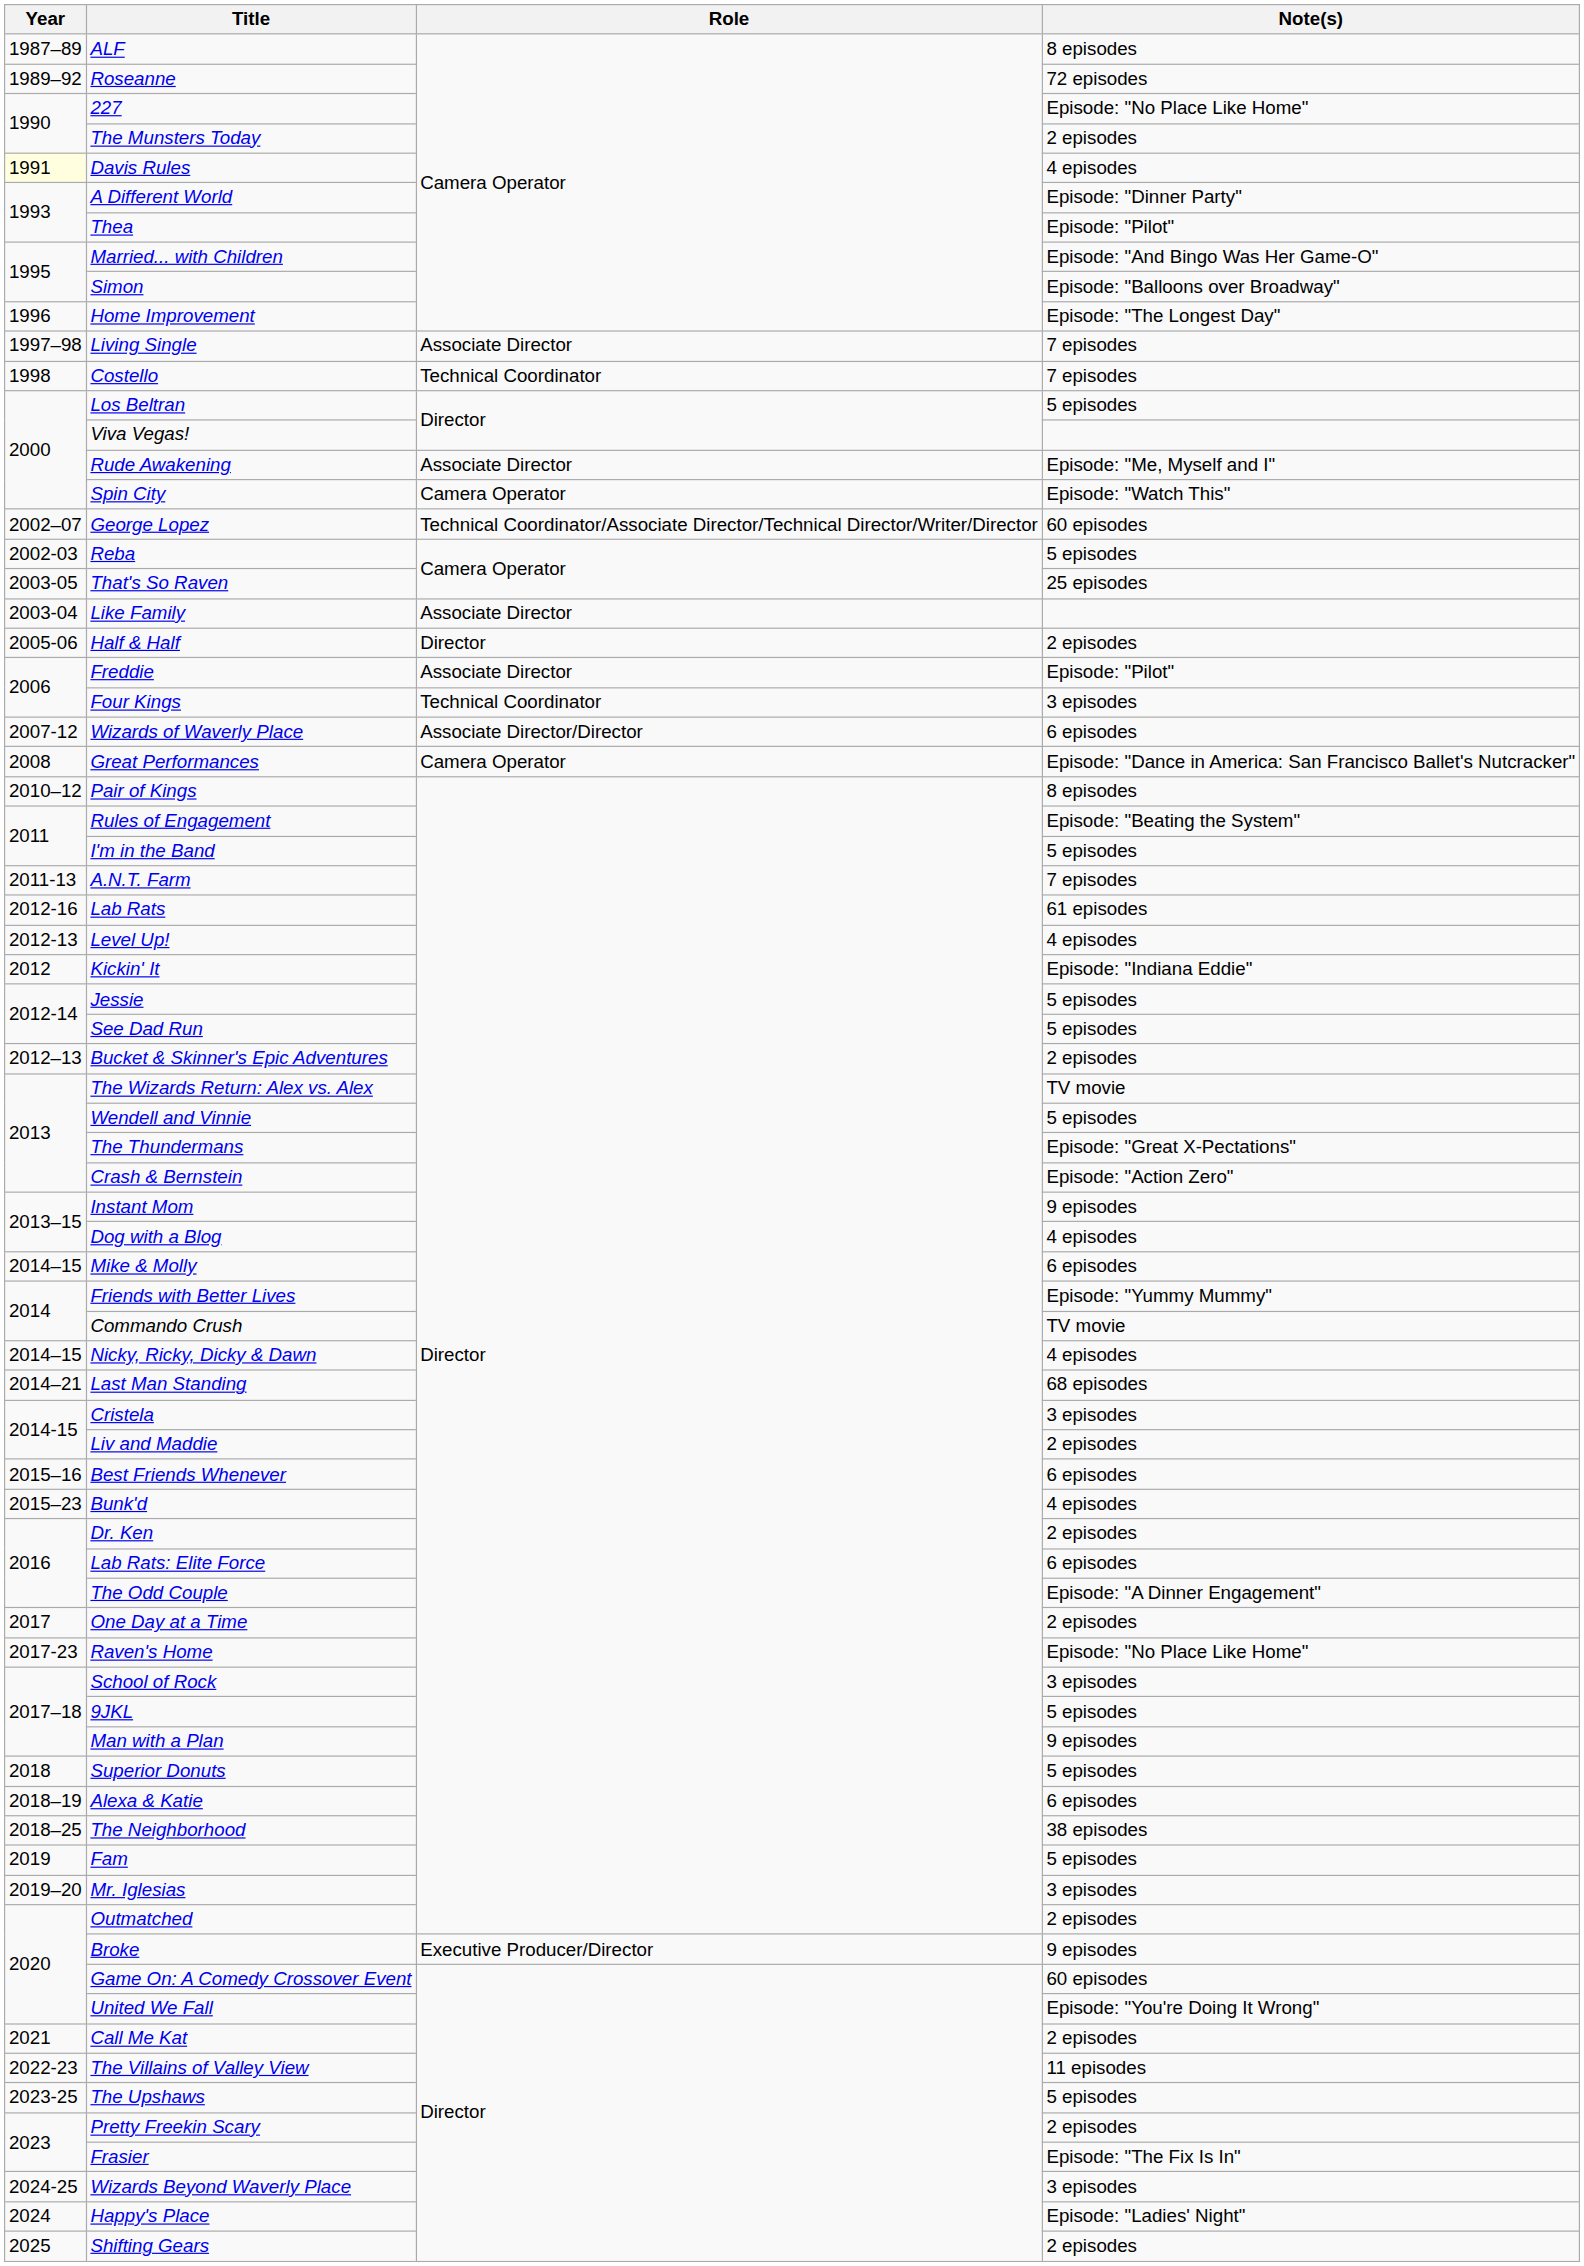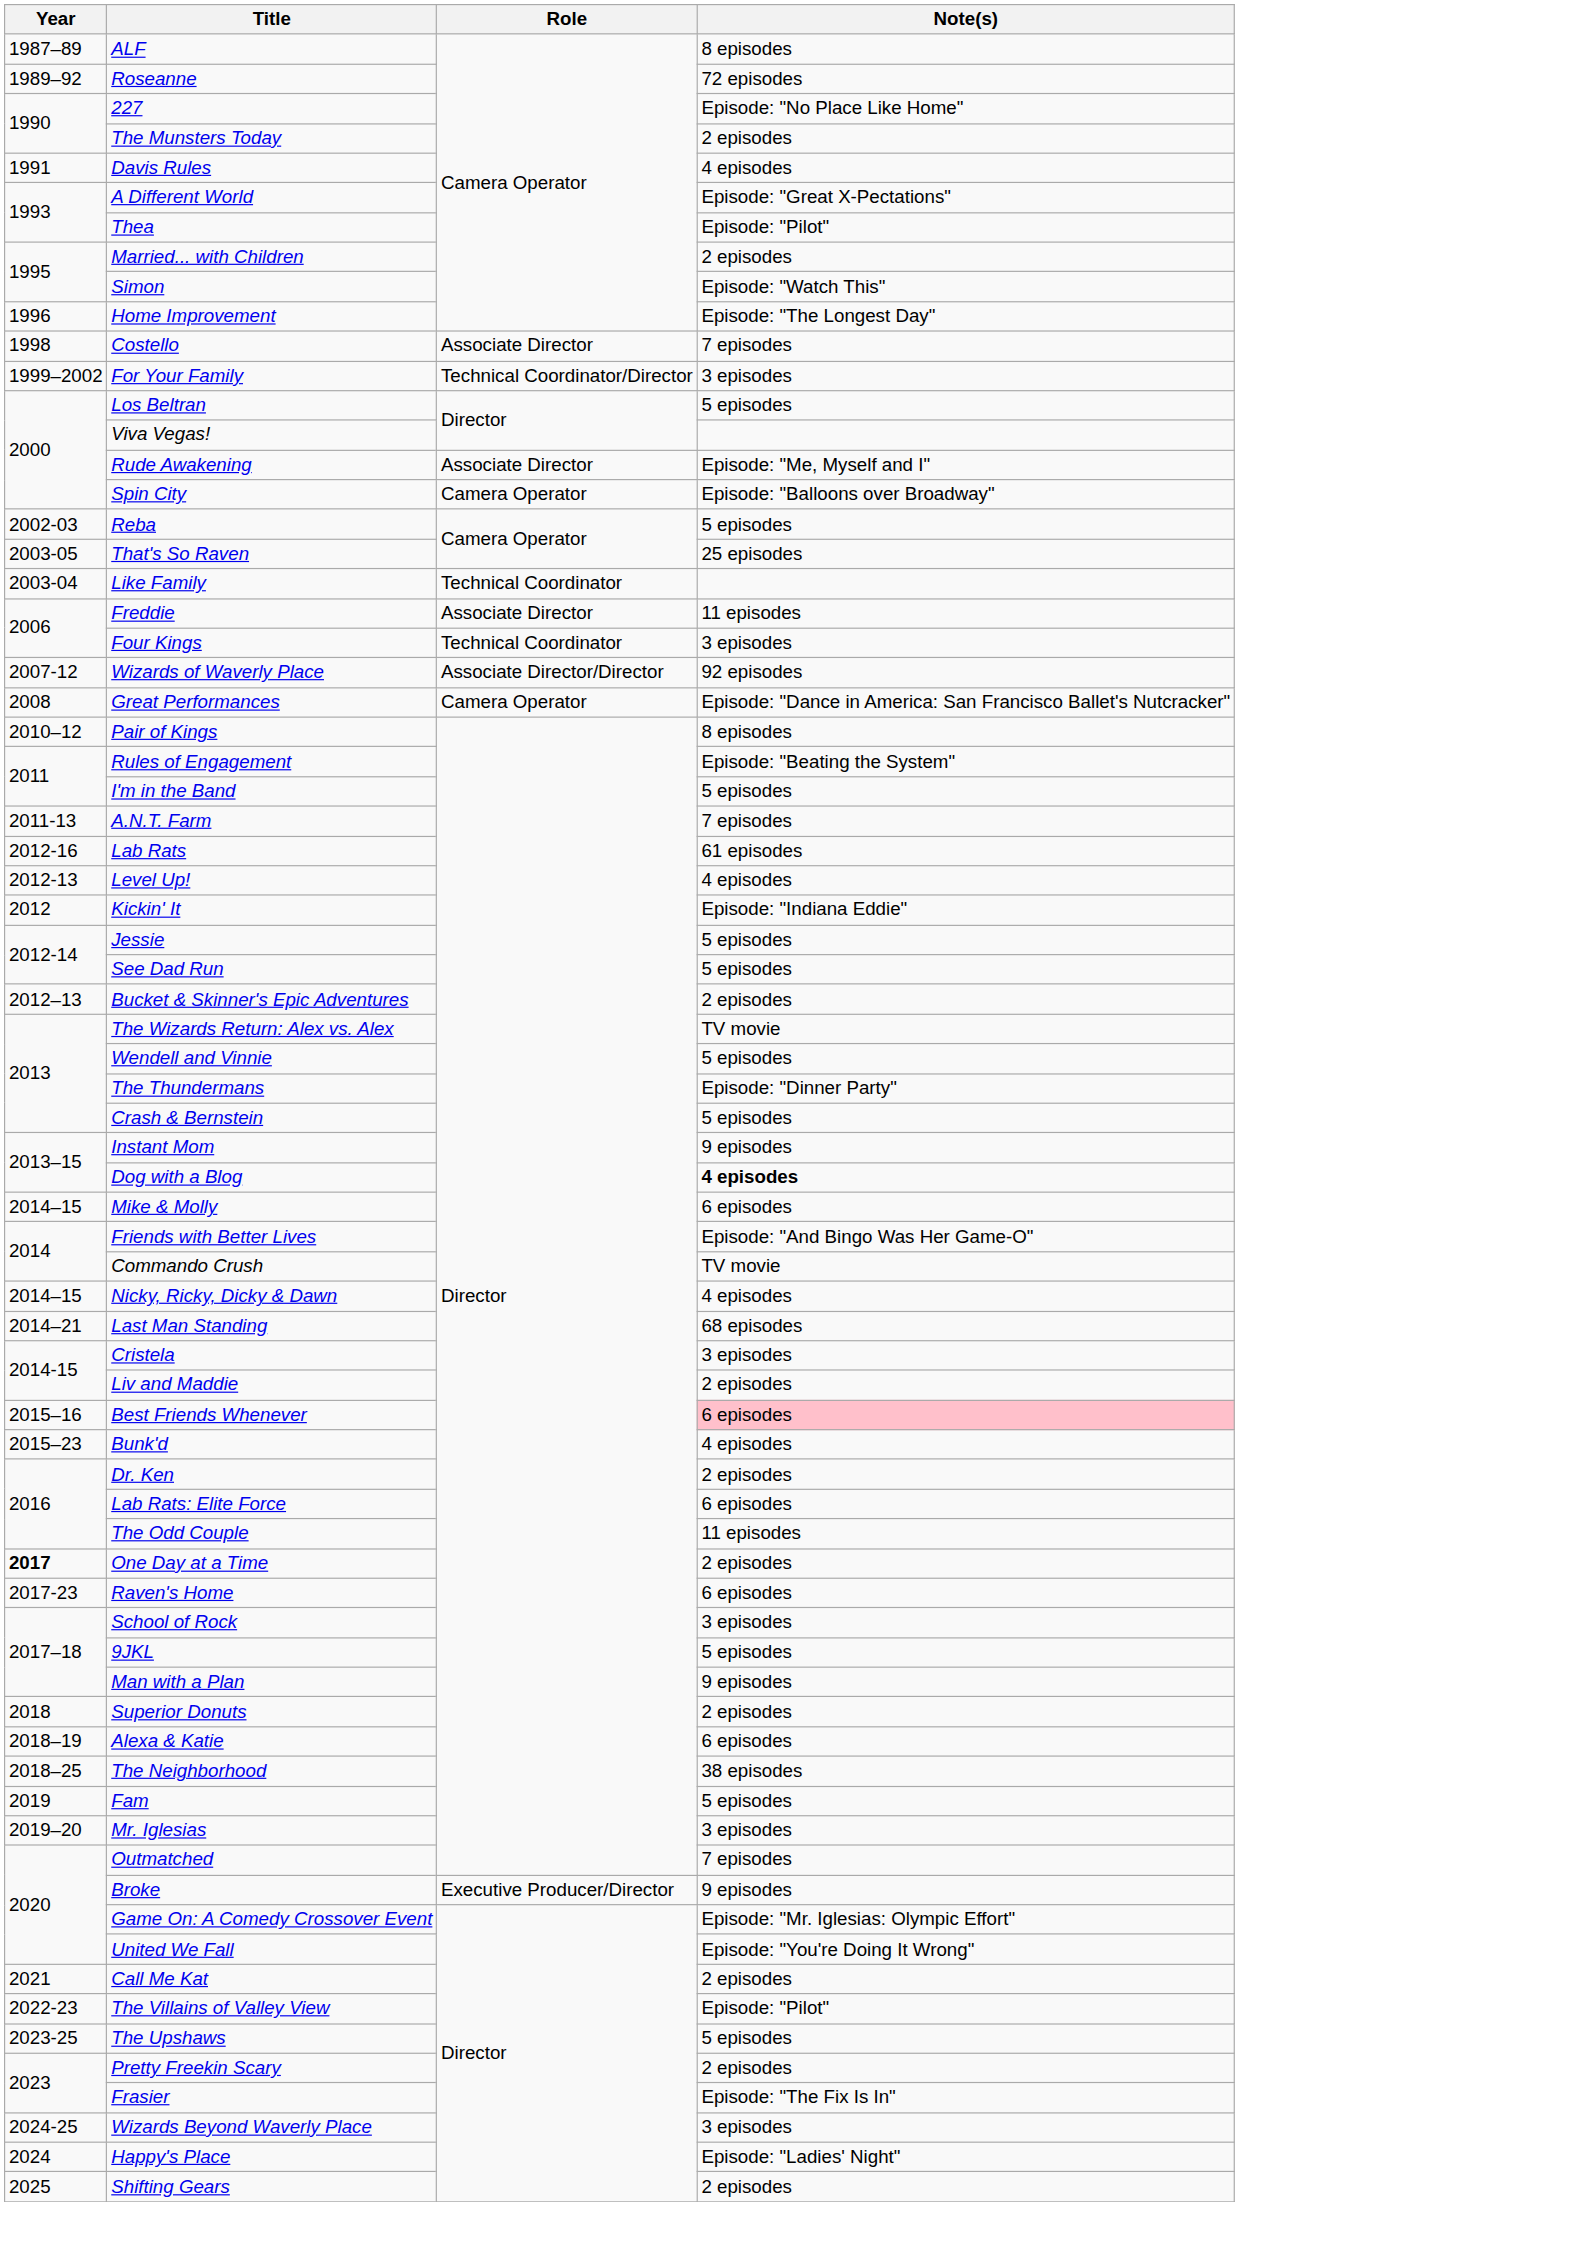 <table class="wikitable">
 <tr>
 <th>Year</th>
 <th>Title</th>
 <th>Role</th>
 <th>Note(s)</th>
 </tr>
 <tr>
 <td>1987–89</td>
 <td><em><a href='#'>ALF</a></em></td>
 <td rowspan=10>Camera Operator</td>
 <td>8 episodes</td>
 </tr>
 <tr>
 <td>1989–92</td>
 <td><em><a href='#'>Roseanne</a></em></td>
 <td>72 episodes</td>
 </tr>
 <tr>
 <td rowspan=2>1990</td>
 <td><em><a href='#'>227</a></em></td>
 <td>Episode: "No Place Like Home"</td>
 </tr>
 <tr>
 <td><em><a href='#'>The Munsters Today</a></em></td>
 <td>2 episodes</td>
 </tr>
 <tr>
-<td style="background: lightyellow;">1991</td>
+<td>1991</td>
 <td><em><a href='#'>Davis Rules</a></em></td>
 <td>4 episodes</td>
 </tr>
 <tr>
 <td rowspan=2>1993</td>
 <td><em><a href='#'>A Different World</a></em></td>
-<td>Episode: "Dinner Party"</td>
+<td>Episode: "Great X-Pectations"</td>
 </tr>
 <tr>
 <td><em><a href='#'>Thea</a></em></td>
 <td>Episode: "Pilot"</td>
 </tr>
 <tr>
 <td rowspan=2>1995</td>
 <td><em><a href='#'>Married... with Children</a></em></td>
-<td>Episode: "And Bingo Was Her Game-O"</td>
+<td>2 episodes</td>
 </tr>
 <tr>
 <td><em><a href='#'>Simon</a></em></td>
-<td>Episode: "Balloons over Broadway"</td>
+<td>Episode: "Watch This"</td>
 </tr>
 <tr>
 <td>1996</td>
 <td><em><a href='#'>Home Improvement</a></em></td>
 <td>Episode: "The Longest Day"</td>
 </tr>
 <tr>
-<td>1997–98</td>
-<td><em><a href='#'>Living Single</a></em></td>
+<td>1998</td>
+<td><em><a href='#'>Costello</a></em></td>
 <td>Associate Director</td>
 <td>7 episodes</td>
 </tr>
 <tr>
-<td>1998</td>
-<td><em><a href='#'>Costello</a></em></td>
-<td>Technical Coordinator</td>
-<td>7 episodes</td>
+<td>1999–2002</td>
+<td><em><a href='#'>For Your Family</a></em></td>
+<td>Technical Coordinator/Director</td>
+<td>3 episodes</td>
 </tr>
 <tr>
 <td rowspan=4>2000</td>
 <td><em><a href='#'>Los Beltran</a></em></td>
 <td rowspan=2>Director</td>
 <td>5 episodes</td>
 </tr>
 <tr>
 <td><em>Viva Vegas!</em></td>
 <td></td>
 </tr>
 <tr>
 <td><em><a href='#'>Rude Awakening</a></em></td>
 <td>Associate Director</td>
 <td>Episode: "Me, Myself and I"</td>
 </tr>
 <tr>
 <td><em><a href='#'>Spin City</a></em></td>
 <td>Camera Operator</td>
-<td>Episode: "Watch This"</td>
-</tr>
-<tr>
-<td>2002–07</td>
-<td><em><a href='#'>George Lopez</a></em></td>
-<td>Technical Coordinator/Associate Director/Technical Director/Writer/Director</td>
-<td>60 episodes</td>
+<td>Episode: "Balloons over Broadway"</td>
 </tr>
 <tr>
 <td>2002-03</td>
 <td><em><a href='#'>Reba</a></em></td>
 <td rowspan=2>Camera Operator</td>
 <td>5 episodes</td>
 </tr>
 <tr>
 <td>2003-05</td>
 <td><em><a href='#'>That's So Raven</a></em></td>
 <td>25 episodes</td>
 </tr>
 <tr>
 <td>2003-04</td>
 <td><em><a href='#'>Like Family</a></em></td>
-<td>Associate Director</td>
+<td>Technical Coordinator</td>
 <td></td>
-</tr>
-<tr>
-<td>2005-06</td>
-<td><em><a href='#'>Half & Half</a></em></td>
-<td>Director</td>
-<td>2 episodes</td>
 </tr>
 <tr>
 <td rowspan=2>2006</td>
 <td><em><a href='#'>Freddie</a></em></td>
 <td>Associate Director</td>
-<td>Episode: "Pilot"</td>
+<td>11 episodes</td>
 </tr>
 <tr>
 <td><em><a href='#'>Four Kings</a></em></td>
 <td>Technical Coordinator</td>
 <td>3 episodes</td>
 </tr>
 <tr>
 <td>2007-12</td>
 <td><em><a href='#'>Wizards of Waverly Place</a></em></td>
 <td>Associate Director/Director</td>
-<td>6 episodes</td>
+<td>92 episodes</td>
 </tr>
 <tr>
 <td>2008</td>
 <td><em><a href='#'>Great Performances</a></em></td>
 <td>Camera Operator</td>
 <td>Episode: "Dance in America: San Francisco Ballet's Nutcracker"</td>
 </tr>
 <tr>
 <td>2010–12</td>
 <td><em><a href='#'>Pair of Kings</a></em></td>
 <td rowspan=39>Director</td>
 <td>8 episodes</td>
 </tr>
 <tr>
 <td rowspan=2>2011</td>
 <td><em><a href='#'>Rules of Engagement</a></em></td>
 <td>Episode: "Beating the System"</td>
 </tr>
 <tr>
 <td><em><a href='#'>I'm in the Band</a></em></td>
 <td>5 episodes</td>
 </tr>
 <tr>
 <td>2011-13</td>
 <td><em><a href='#'>A.N.T. Farm</a></em></td>
 <td>7 episodes</td>
 </tr>
 <tr>
 <td>2012-16</td>
 <td><em><a href='#'>Lab Rats</a></em></td>
 <td>61 episodes</td>
 </tr>
 <tr>
 <td>2012-13</td>
 <td><em><a href='#'>Level Up!</a></em></td>
 <td>4 episodes</td>
 </tr>
 <tr>
 <td>2012</td>
 <td><em><a href='#'>Kickin' It</a></em></td>
 <td>Episode: "Indiana Eddie"</td>
 </tr>
 <tr>
 <td rowspan=2>2012-14</td>
 <td><em><a href='#'>Jessie</a></em></td>
 <td>5 episodes</td>
 </tr>
 <tr>
 <td><em><a href='#'>See Dad Run</a></em></td>
 <td>5 episodes</td>
 </tr>
 <tr>
 <td>2012–13</td>
 <td><em><a href='#'>Bucket & Skinner's Epic Adventures</a></em></td>
 <td>2 episodes</td>
 </tr>
 <tr>
 <td rowspan=4>2013</td>
 <td><em><a href='#'>The Wizards Return: Alex vs. Alex</a></em></td>
 <td>TV movie</td>
 </tr>
 <tr>
 <td><em><a href='#'>Wendell and Vinnie</a></em></td>
 <td>5 episodes</td>
 </tr>
 <tr>
 <td><em><a href='#'>The Thundermans</a></em></td>
-<td>Episode: "Great X-Pectations"</td>
+<td>Episode: "Dinner Party"</td>
 </tr>
 <tr>
 <td><em><a href='#'>Crash & Bernstein</a></em></td>
-<td>Episode: "Action Zero"</td>
+<td>5 episodes</td>
 </tr>
 <tr>
 <td rowspan=2>2013–15</td>
 <td><em><a href='#'>Instant Mom</a></em></td>
 <td>9 episodes</td>
 </tr>
 <tr>
 <td><em><a href='#'>Dog with a Blog</a></em></td>
-<td>4 episodes</td>
+<td><strong>4 episodes</strong></td>
 </tr>
 <tr>
 <td>2014–15</td>
 <td><em><a href='#'>Mike & Molly</a></em></td>
 <td>6 episodes</td>
 </tr>
 <tr>
 <td rowspan=2>2014</td>
 <td><em><a href='#'>Friends with Better Lives</a></em></td>
-<td>Episode: "Yummy Mummy"</td>
+<td>Episode: "And Bingo Was Her Game-O"</td>
 </tr>
 <tr>
 <td><em>Commando Crush</em></td>
 <td>TV movie</td>
 </tr>
 <tr>
 <td>2014–15</td>
 <td><em><a href='#'>Nicky, Ricky, Dicky & Dawn</a></em></td>
 <td>4 episodes</td>
 </tr>
 <tr>
 <td>2014–21</td>
 <td><em><a href='#'>Last Man Standing</a></em></td>
 <td>68 episodes</td>
 </tr>
 <tr>
 <td rowspan=2>2014-15</td>
 <td><em><a href='#'>Cristela</a></em></td>
 <td>3 episodes</td>
 </tr>
 <tr>
 <td><em><a href='#'>Liv and Maddie</a></em></td>
 <td>2 episodes</td>
 </tr>
 <tr>
 <td>2015–16</td>
 <td><em><a href='#'>Best Friends Whenever</a></em></td>
-<td>6 episodes</td>
+<td style="background: pink;">6 episodes</td>
 </tr>
 <tr>
 <td>2015–23</td>
 <td><em><a href='#'>Bunk'd</a></em></td>
 <td>4 episodes</td>
 </tr>
 <tr>
 <td rowspan=3>2016</td>
 <td><em><a href='#'>Dr. Ken</a></em></td>
 <td>2 episodes</td>
 </tr>
 <tr>
 <td><em><a href='#'>Lab Rats: Elite Force</a></em></td>
 <td>6 episodes</td>
 </tr>
 <tr>
 <td><em><a href='#'>The Odd Couple</a></em></td>
-<td>Episode: "A Dinner Engagement"</td>
+<td>11 episodes</td>
 </tr>
 <tr>
-<td>2017</td>
+<td><strong>2017</strong></td>
 <td><em><a href='#'>One Day at a Time</a></em></td>
 <td>2 episodes</td>
 </tr>
 <tr>
 <td>2017-23</td>
 <td><em><a href='#'>Raven's Home</a></em></td>
-<td>Episode: "No Place Like Home"</td>
+<td>6 episodes</td>
 </tr>
 <tr>
 <td rowspan=3>2017–18</td>
 <td><em><a href='#'>School of Rock</a></em></td>
 <td>3 episodes</td>
 </tr>
 <tr>
 <td><em><a href='#'>9JKL</a></em></td>
 <td>5 episodes</td>
 </tr>
 <tr>
 <td><em><a href='#'>Man with a Plan</a></em></td>
 <td>9 episodes</td>
 </tr>
 <tr>
 <td>2018</td>
 <td><em><a href='#'>Superior Donuts</a></em></td>
-<td>5 episodes</td>
+<td>2 episodes</td>
 </tr>
 <tr>
 <td>2018–19</td>
 <td><em><a href='#'>Alexa & Katie</a></em></td>
 <td>6 episodes</td>
 </tr>
 <tr>
 <td>2018–25</td>
 <td><em><a href='#'>The Neighborhood</a></em></td>
 <td>38 episodes</td>
 </tr>
 <tr>
 <td>2019</td>
 <td><em><a href='#'>Fam</a></em></td>
 <td>5 episodes</td>
 </tr>
 <tr>
 <td>2019–20</td>
 <td><em><a href='#'>Mr. Iglesias</a></em></td>
 <td>3 episodes</td>
 </tr>
 <tr>
 <td rowspan=4>2020</td>
 <td><em><a href='#'>Outmatched</a></em></td>
-<td>2 episodes</td>
+<td>7 episodes</td>
 </tr>
 <tr>
 <td><em><a href='#'>Broke</a></em></td>
 <td>Executive Producer/Director</td>
 <td>9 episodes</td>
 </tr>
 <tr>
 <td><em><a href='#'>Game On: A Comedy Crossover Event</a></em></td>
 <td rowspan=10>Director</td>
-<td>60 episodes</td>
+<td>Episode: "Mr. Iglesias: Olympic Effort"</td>
 </tr>
 <tr>
 <td><em><a href='#'>United We Fall</a></em></td>
 <td>Episode: "You're Doing It Wrong"</td>
 </tr>
 <tr>
 <td>2021</td>
 <td><em><a href='#'>Call Me Kat</a></em></td>
 <td>2 episodes</td>
 </tr>
 <tr>
 <td>2022-23</td>
 <td><em><a href='#'>The Villains of Valley View</a></em></td>
-<td>11 episodes</td>
+<td>Episode: "Pilot"</td>
 </tr>
 <tr>
 <td>2023-25</td>
 <td><em><a href='#'>The Upshaws</a></em></td>
 <td>5 episodes</td>
 </tr>
 <tr>
 <td rowspan=2>2023</td>
 <td><em><a href='#'>Pretty Freekin Scary</a></em></td>
 <td>2 episodes</td>
 </tr>
 <tr>
 <td><em><a href='#'>Frasier</a></em></td>
 <td>Episode: "The Fix Is In"</td>
 </tr>
 <tr>
 <td>2024-25</td>
 <td><em><a href='#'>Wizards Beyond Waverly Place</a></em></td>
 <td>3 episodes</td>
 </tr>
 <tr>
 <td>2024</td>
 <td><em><a href='#'> Happy's Place</a></em></td>
 <td>Episode: "Ladies' Night"</td>
 </tr>
 <tr>
 <td>2025</td>
 <td><em><a href='#'>Shifting Gears</a></em></td>
 <td>2 episodes</td>
 </tr>
 </table>
